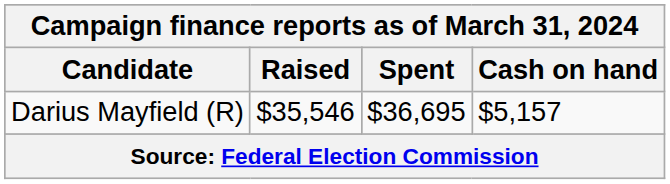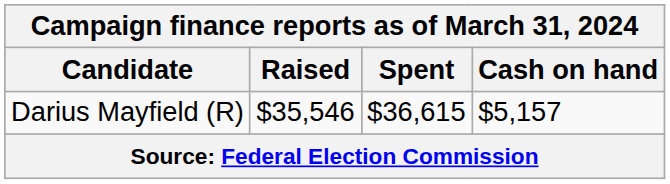 <table class="wikitable sortable">
 <tr>
 <th colspan=4>Campaign finance reports as of March 31, 2024</th>
 </tr>
 <tr style="text-align:center;">
 <th>Candidate</th>
 <th>Raised</th>
 <th>Spent</th>
 <th>Cash on hand</th>
 </tr>
 <tr>
 <td>Darius Mayfield (R)</td>
 <td>$35,546</td>
-<td>$36,695</td>
+<td>$36,615</td>
 <td>$5,157</td>
 </tr>
 <tr>
 <th colspan="4"><small>Source: <a href='#'>Federal Election Commission</a></small></th>
 </tr>
 </table>
